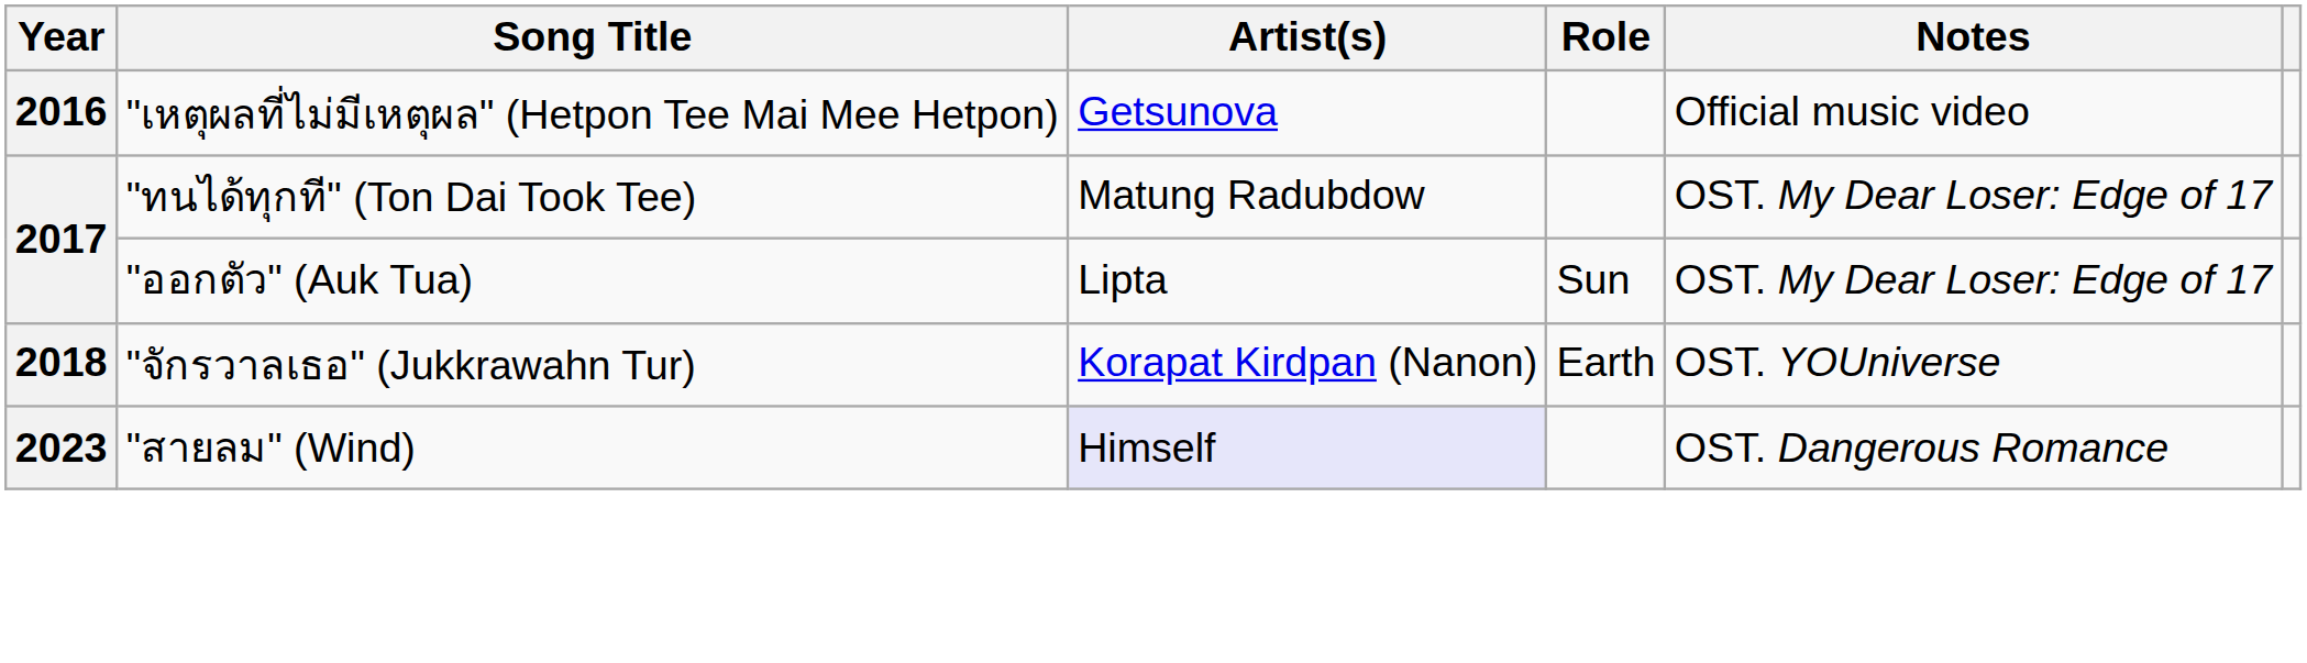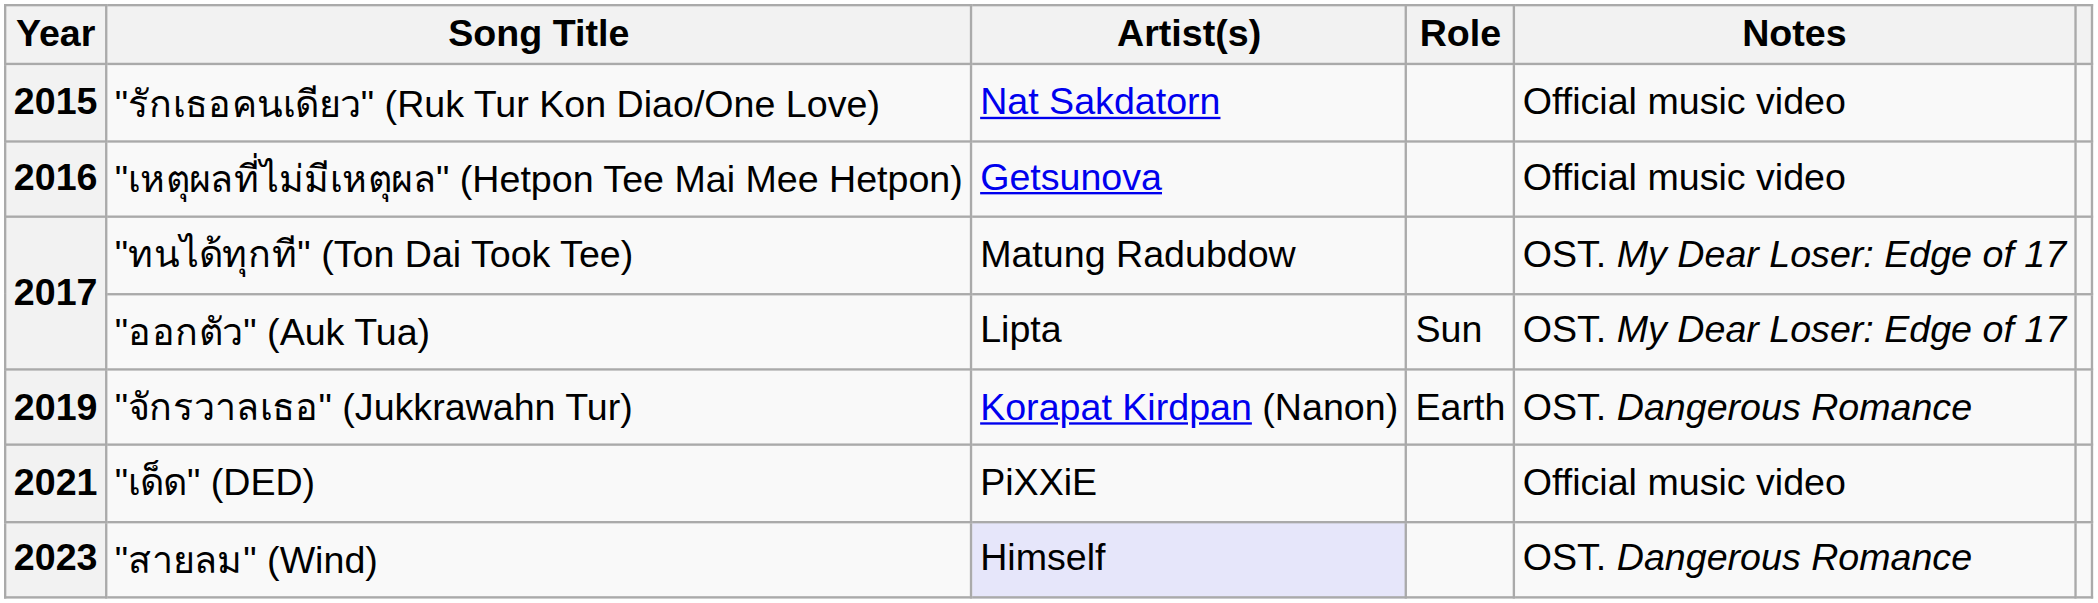 <table class="wikitable sortable plainrowheaders">
 <tr>
 <th scope="col">Year</th>
 <th scope="col">Song Title</th>
 <th scope="col">Artist(s)</th>
 <th scope="col">Role</th>
 <th scope="col" class="unsortable">Notes</th>
 <th scope="col" class="unsortable"></th>
+</tr>
+<tr>
+<th scope="row">2015</th>
+<td>"รักเธอคนเดียว" (Ruk Tur Kon Diao/One Love)</td>
+<td><a href='#'>Nat Sakdatorn</a></td>
+<td></td>
+<td>Official music video</td>
+<td style="text-align: center;"></td>
 </tr>
 <tr>
 <th scope="row">2016</th>
 <td>"เหตุผลที่ไม่มีเหตุผล" (Hetpon Tee Mai Mee Hetpon)</td>
 <td><a href='#'>Getsunova</a></td>
 <td></td>
 <td>Official music video</td>
 <td style="text-align: center;"></td>
 </tr>
 <tr>
 <th scope="row" rowspan="2">2017</th>
 <td>"ทนได้ทุกที" (Ton Dai Took Tee)</td>
 <td>Matung Radubdow</td>
 <td></td>
 <td>OST. <em>My Dear Loser: Edge of 17</em></td>
 <td style="text-align: center;"></td>
 </tr>
 <tr>
 <td>"ออกตัว" (Auk Tua)</td>
 <td>Lipta</td>
 <td>Sun</td>
 <td>OST. <em>My Dear Loser: Edge of 17</em></td>
 <td style="text-align: center;"></td>
 </tr>
 <tr>
-<th scope="row">2018</th>
+<th scope="row">2019</th>
 <td>"จักรวาลเธอ" (Jukkrawahn Tur)</td>
 <td><a href='#'>Korapat Kirdpan</a> (Nanon)</td>
 <td>Earth</td>
-<td>OST. <em>YOUniverse</em></td>
+<td>OST. <em>Dangerous Romance</em></td>
+<td style="text-align: center;"></td>
+</tr>
+<tr>
+<th scope="row">2021</th>
+<td>"เด็ด" (DED)</td>
+<td>PiXXiE</td>
+<td></td>
+<td>Official music video</td>
 <td style="text-align: center;"></td>
 </tr>
 <tr>
 <th scope="row">2023</th>
 <td>"สายลม" (Wind)</td>
 <td style="background: lavender;">Himself</td>
 <td></td>
 <td>OST. <em>Dangerous Romance</em></td>
 <td style="text-align: center;"></td>
 </tr>
 </table>
